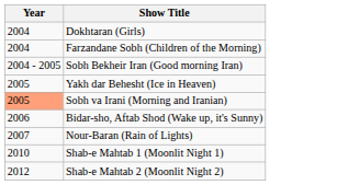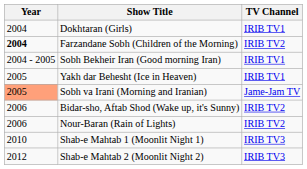 <table class="wikitable sortable">
 <tr>
 <th>Year</th>
 <th>Show Title</th>
+<th>TV Channel</th>
 </tr>
 <tr>
 <td>2004</td>
 <td>Dokhtaran (Girls)</td>
+<td><a href='#'>IRIB TV1</a></td>
 </tr>
 <tr>
-<td>2004</td>
+<td><strong>2004</strong></td>
 <td>Farzandane Sobh (Children of the Morning)</td>
+<td><a href='#'>IRIB TV2</a></td>
 </tr>
 <tr>
 <td>2004 - 2005</td>
 <td>Sobh Bekheir Iran (Good morning Iran)</td>
+<td><a href='#'>IRIB TV1</a></td>
 </tr>
 <tr>
 <td>2005</td>
 <td>Yakh dar Behesht (Ice in Heaven)</td>
+<td><a href='#'>IRIB TV1</a></td>
 </tr>
 <tr>
 <td style="background: lightsalmon;">2005</td>
 <td>Sobh va Irani (Morning and Iranian)</td>
+<td><a href='#'>Jame-Jam TV</a></td>
 </tr>
 <tr>
 <td>2006</td>
 <td>Bidar-sho, Aftab Shod (Wake up, it's Sunny)</td>
+<td><a href='#'>IRIB TV2</a></td>
 </tr>
 <tr>
-<td>2007</td>
+<td>2006</td>
 <td>Nour-Baran (Rain of Lights)</td>
+<td><a href='#'>IRIB TV2</a></td>
 </tr>
 <tr>
 <td>2010</td>
 <td>Shab-e Mahtab 1 (Moonlit Night 1)</td>
+<td><a href='#'>IRIB TV3</a></td>
 </tr>
 <tr>
 <td>2012</td>
 <td>Shab-e Mahtab 2 (Moonlit Night 2)</td>
+<td><a href='#'>IRIB TV3</a></td>
 </tr>
 </table>
